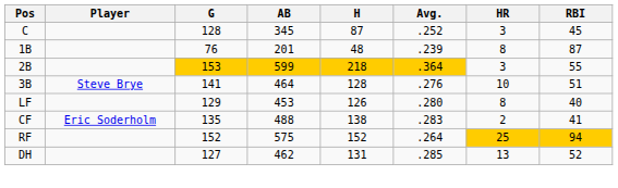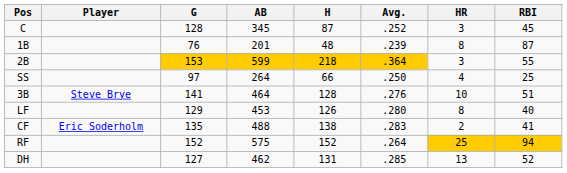 <table class="wikitable sortable">
 <tr>
 <th bgcolor="#DDDDFF" width="5%">Pos</th>
 <th bgcolor="#DDDDFF" width="16%">Player</th>
 <th bgcolor="#DDDDFF" width="9%">G</th>
 <th bgcolor="#DDDDFF" width="9%">AB</th>
 <th bgcolor="#DDDDFF" width="9%">H</th>
 <th bgcolor="#DDDDFF" width="9%">Avg.</th>
 <th bgcolor="#DDDDFF" width="9%">HR</th>
 <th bgcolor="#DDDDFF" width="9%">RBI</th>
 </tr>
 <tr align="center">
 <td>C</td>
 <td></td>
 <td>128</td>
 <td>345</td>
 <td>87</td>
 <td>.252</td>
 <td>3</td>
 <td>45</td>
 </tr>
 <tr align="center">
 <td>1B</td>
 <td></td>
 <td>76</td>
 <td>201</td>
 <td>48</td>
 <td>.239</td>
 <td>8</td>
 <td>87</td>
 </tr>
 <tr align="center">
 <td>2B</td>
 <td></td>
 <td bgcolor="#FFCC00">153</td>
 <td bgcolor="#FFCC00">599</td>
 <td bgcolor="#FFCC00">218</td>
 <td bgcolor="#FFCC00">.364</td>
 <td>3</td>
 <td>55</td>
+</tr>
+<tr align="center">
+<td>SS</td>
+<td></td>
+<td>97</td>
+<td>264</td>
+<td>66</td>
+<td>.250</td>
+<td>4</td>
+<td>25</td>
 </tr>
 <tr align="center">
 <td>3B</td>
 <td><a href='#'>Steve Brye</a></td>
 <td>141</td>
 <td>464</td>
 <td>128</td>
 <td>.276</td>
 <td>10</td>
 <td>51</td>
 </tr>
 <tr align="center">
 <td>LF</td>
 <td></td>
 <td>129</td>
 <td>453</td>
 <td>126</td>
 <td>.280</td>
 <td>8</td>
 <td>40</td>
 </tr>
 <tr align="center">
 <td>CF</td>
 <td><a href='#'>Eric Soderholm</a></td>
 <td>135</td>
 <td>488</td>
 <td>138</td>
 <td>.283</td>
 <td>2</td>
 <td>41</td>
 </tr>
 <tr align="center">
 <td>RF</td>
 <td></td>
 <td>152</td>
 <td>575</td>
 <td>152</td>
 <td>.264</td>
 <td bgcolor="#FFCC00">25</td>
 <td bgcolor="#FFCC00">94</td>
 </tr>
 <tr align="center">
 <td>DH</td>
 <td></td>
 <td>127</td>
 <td>462</td>
 <td>131</td>
 <td>.285</td>
 <td>13</td>
 <td>52</td>
 </tr>
 </table>
